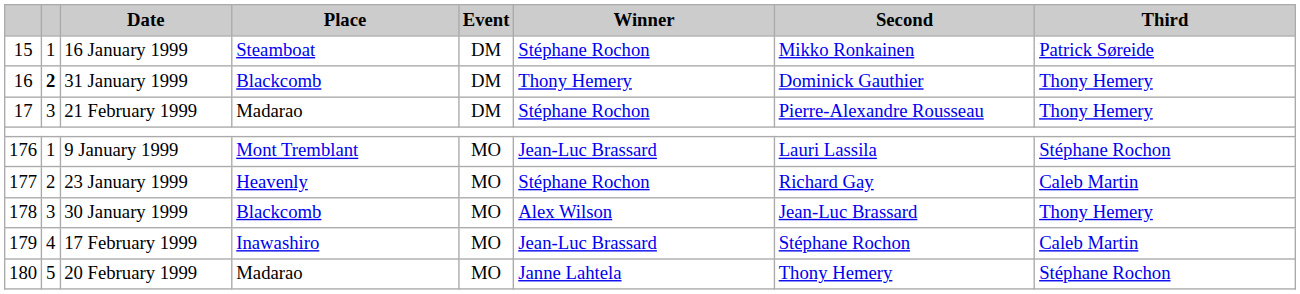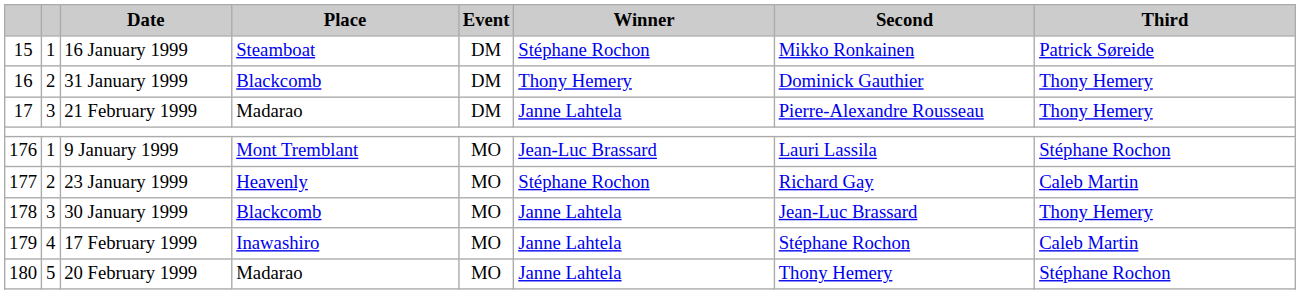 <table class="wikitable plainrowheaders" style="background:#fff; font-size:86%; line-height:16px; border:grey solid 1px; border-collapse:collapse;">
 <tr style="background:#ccc; text-align:center;">
 <th scope="col" style="background:#ccc; width=20 px;"></th>
 <th scope="col" style="background:#ccc; width=30 px;"></th>
 <th scope="col" style="background:#ccc; width:120px;">Date</th>
 <th scope="col" style="background:#ccc; width:160px;">Place</th>
 <th scope="col" style="background:#ccc; width:15px;">Event</th>
 <th scope="col" style="background:#ccc; width:185px;">Winner</th>
 <th scope="col" style="background:#ccc; width:185px;">Second</th>
 <th scope="col" style="background:#ccc; width:185px;">Third</th>
 </tr>
 <tr>
 <td align=center>15</td>
 <td align=center>1</td>
 <td>16 January 1999</td>
 <td> <a href='#'>Steamboat</a></td>
 <td align=center>DM</td>
 <td> <a href='#'>Stéphane Rochon</a></td>
 <td> <a href='#'>Mikko Ronkainen</a></td>
 <td> <a href='#'>Patrick Søreide</a></td>
 </tr>
 <tr>
 <td align=center>16</td>
-<td align=center><strong>2</strong></td>
+<td align=center>2</td>
 <td>31 January 1999</td>
 <td> <a href='#'>Blackcomb</a></td>
 <td align=center>DM</td>
 <td> <a href='#'>Thony Hemery</a></td>
 <td> <a href='#'>Dominick Gauthier</a></td>
 <td> <a href='#'>Thony Hemery</a></td>
 </tr>
 <tr>
 <td align=center>17</td>
 <td align=center>3</td>
 <td>21 February 1999</td>
 <td> Madarao</td>
 <td align=center>DM</td>
-<td> <a href='#'>Stéphane Rochon</a></td>
+<td> <a href='#'>Janne Lahtela</a></td>
 <td> <a href='#'>Pierre-Alexandre Rousseau</a></td>
 <td> <a href='#'>Thony Hemery</a></td>
 </tr>
 <tr>
 <td colspan=8></td>
 </tr>
 <tr>
 <td align=center>176</td>
 <td align=center>1</td>
 <td>9 January 1999</td>
 <td> <a href='#'>Mont Tremblant</a></td>
 <td align=center>MO</td>
 <td> <a href='#'>Jean-Luc Brassard</a></td>
 <td> <a href='#'>Lauri Lassila</a></td>
 <td> <a href='#'>Stéphane Rochon</a></td>
 </tr>
 <tr>
 <td align=center>177</td>
 <td align=center>2</td>
 <td>23 January 1999</td>
 <td> <a href='#'>Heavenly</a></td>
 <td align=center>MO</td>
 <td> <a href='#'>Stéphane Rochon</a></td>
 <td> <a href='#'>Richard Gay</a></td>
 <td> <a href='#'>Caleb Martin</a></td>
 </tr>
 <tr>
 <td align=center>178</td>
 <td align=center>3</td>
 <td>30 January 1999</td>
 <td> <a href='#'>Blackcomb</a></td>
 <td align=center>MO</td>
-<td> <a href='#'>Alex Wilson</a></td>
+<td> <a href='#'>Janne Lahtela</a></td>
 <td> <a href='#'>Jean-Luc Brassard</a></td>
 <td> <a href='#'>Thony Hemery</a></td>
 </tr>
 <tr>
 <td align=center>179</td>
 <td align=center>4</td>
 <td>17 February 1999</td>
 <td> <a href='#'>Inawashiro</a></td>
 <td align=center>MO</td>
-<td> <a href='#'>Jean-Luc Brassard</a></td>
+<td> <a href='#'>Janne Lahtela</a></td>
 <td> <a href='#'>Stéphane Rochon</a></td>
 <td> <a href='#'>Caleb Martin</a></td>
 </tr>
 <tr>
 <td align=center>180</td>
 <td align=center>5</td>
 <td>20 February 1999</td>
 <td> Madarao</td>
 <td align=center>MO</td>
 <td> <a href='#'>Janne Lahtela</a></td>
 <td> <a href='#'>Thony Hemery</a></td>
 <td> <a href='#'>Stéphane Rochon</a></td>
 </tr>
 </table>
